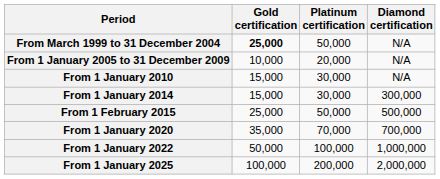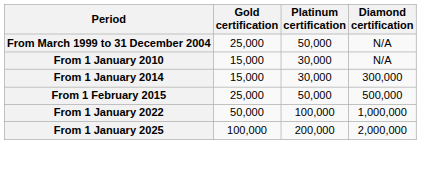 <table class="wikitable plainrowheaders" style="text-align:center;">
 <tr>
 <th>Period</th>
 <th>Gold<br>certification</th>
 <th>Platinum<br>certification</th>
 <th>Diamond<br>certification</th>
 </tr>
 <tr>
 <th scope="row">From March 1999 to 31 December 2004</th>
-<td><strong>25,000</strong></td>
+<td>25,000</td>
 <td>50,000</td>
-<td>N/A</td>
-</tr>
-<tr>
-<th scope="row">From 1 January 2005 to 31 December 2009</th>
-<td>10,000</td>
-<td>20,000</td>
 <td>N/A</td>
 </tr>
 <tr>
 <th scope="row">From 1 January 2010</th>
 <td>15,000</td>
 <td>30,000</td>
 <td>N/A</td>
 </tr>
 <tr>
 <th scope="row">From 1 January 2014</th>
 <td>15,000</td>
 <td>30,000</td>
 <td>300,000</td>
 </tr>
 <tr>
 <th scope="row">From 1 February 2015</th>
 <td>25,000</td>
 <td>50,000</td>
 <td>500,000</td>
 </tr>
 <tr>
-<th scope="row">From 1 January 2020</th>
-<td>35,000</td>
-<td>70,000</td>
-<td>700,000</td>
-</tr>
-<tr>
 <th scope="row">From 1 January 2022</th>
 <td>50,000</td>
 <td>100,000</td>
 <td>1,000,000</td>
 </tr>
 <tr>
 <th scope="row">From 1 January 2025</th>
 <td>100,000</td>
 <td>200,000</td>
 <td>2,000,000</td>
 </tr>
 </table>
